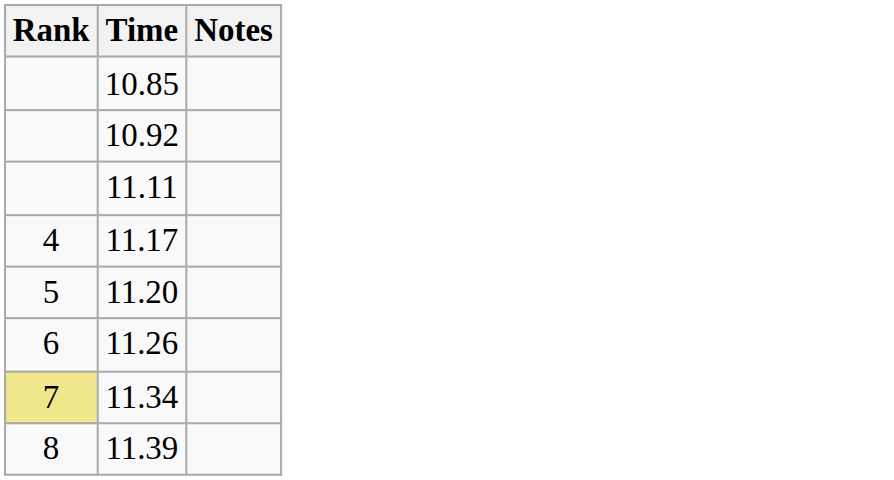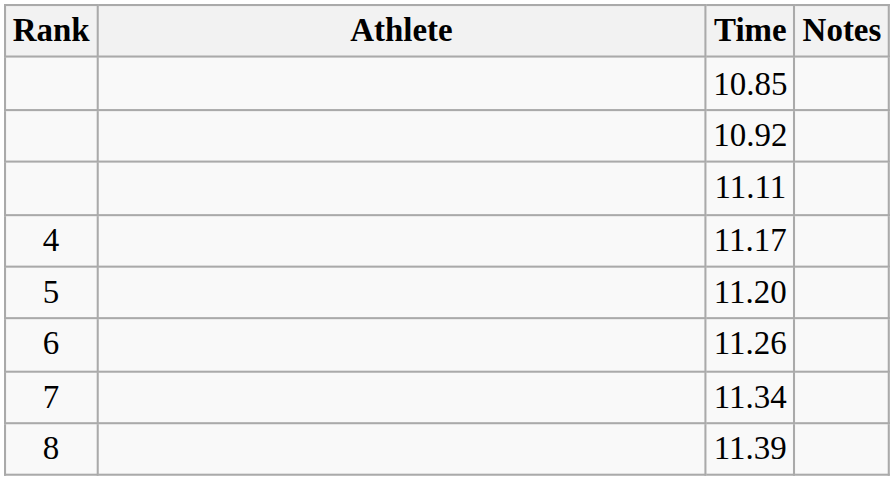 <table class="wikitable" style="text-align:center">
 <tr>
 <th>Rank</th>
+<th Style="width:18em">Athlete</th>
 <th>Time</th>
 <th>Notes</th>
 </tr>
 <tr>
 <td></td>
+<td style="text-align:left"></td>
 <td>10.85</td>
 <td></td>
 </tr>
 <tr>
 <td></td>
+<td style="text-align:left"></td>
 <td>10.92</td>
 <td></td>
 </tr>
 <tr>
 <td></td>
+<td style="text-align:left"></td>
 <td>11.11</td>
 <td></td>
 </tr>
 <tr>
 <td>4</td>
+<td style="text-align:left"></td>
 <td>11.17</td>
 <td></td>
 </tr>
 <tr>
 <td>5</td>
+<td style="text-align:left"></td>
 <td>11.20</td>
 <td></td>
 </tr>
 <tr>
 <td>6</td>
+<td style="text-align:left"></td>
 <td>11.26</td>
 <td></td>
 </tr>
 <tr>
-<td style="background: khaki;">7</td>
+<td>7</td>
+<td style="text-align:left"></td>
 <td>11.34</td>
 <td></td>
 </tr>
 <tr>
 <td>8</td>
+<td style="text-align:left"></td>
 <td>11.39</td>
 <td></td>
 </tr>
 </table>
